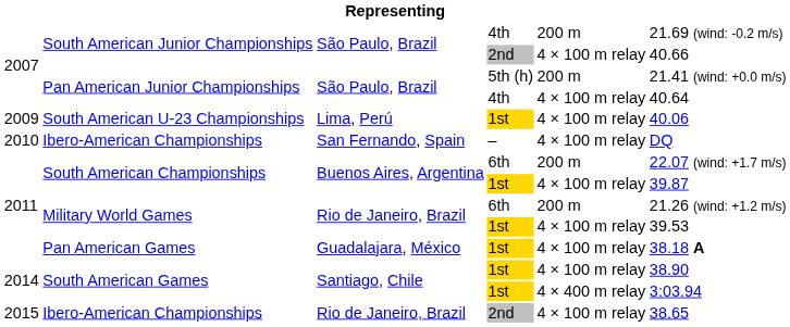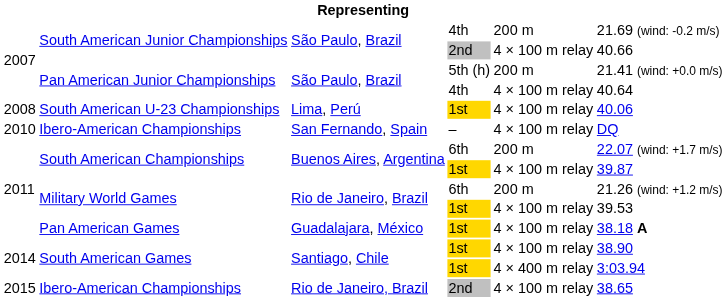 <table>
 <tr>
 <th colspan="6">Representing </th>
 </tr>
 <tr>
 <td rowspan=4>2007</td>
 <td rowspan=2><a href='#'>South American Junior Championships</a></td>
 <td rowspan=2><a href='#'>São Paulo</a>, <a href='#'>Brazil</a></td>
 <td>4th</td>
 <td>200 m</td>
 <td>21.69 <small>(wind: -0.2 m/s)</small></td>
 </tr>
 <tr>
 <td bgcolor=silver>2nd</td>
 <td>4 × 100 m relay</td>
 <td>40.66</td>
 </tr>
 <tr>
 <td rowspan=2><a href='#'>Pan American Junior Championships</a></td>
 <td rowspan=2><a href='#'>São Paulo</a>, <a href='#'>Brazil</a></td>
 <td>5th (h)</td>
 <td>200 m</td>
 <td>21.41 <small>(wind: +0.0 m/s)</small></td>
 </tr>
 <tr>
 <td>4th</td>
 <td>4 × 100 m relay</td>
 <td>40.64</td>
 </tr>
 <tr>
-<td>2009</td>
+<td>2008</td>
 <td><a href='#'>South American U-23 Championships</a></td>
 <td><a href='#'>Lima</a>, <a href='#'>Perú</a></td>
 <td bgcolor=gold>1st</td>
 <td>4 × 100 m relay</td>
 <td><a href='#'>40.06</a></td>
 </tr>
 <tr>
 <td>2010</td>
 <td><a href='#'>Ibero-American Championships</a></td>
 <td><a href='#'>San Fernando</a>, <a href='#'>Spain</a></td>
 <td>–</td>
 <td>4 × 100 m relay</td>
 <td><a href='#'>DQ</a></td>
 </tr>
 <tr>
 <td rowspan=5>2011</td>
 <td rowspan=2><a href='#'>South American Championships</a></td>
 <td rowspan=2><a href='#'>Buenos Aires</a>, <a href='#'>Argentina</a></td>
 <td>6th</td>
 <td>200 m</td>
 <td><a href='#'>22.07</a> <small>(wind: +1.7 m/s)</small></td>
 </tr>
 <tr>
 <td bgcolor=gold>1st</td>
 <td>4 × 100 m relay</td>
 <td><a href='#'>39.87</a></td>
 </tr>
 <tr>
 <td rowspan=2><a href='#'>Military World Games</a></td>
 <td rowspan=2><a href='#'>Rio de Janeiro</a>, <a href='#'>Brazil</a></td>
 <td>6th</td>
 <td>200 m</td>
 <td>21.26  <small>(wind: +1.2 m/s)</small></td>
 </tr>
 <tr>
 <td bgcolor=gold>1st</td>
 <td>4 × 100 m relay</td>
 <td>39.53</td>
 </tr>
 <tr>
 <td><a href='#'>Pan American Games</a></td>
 <td><a href='#'>Guadalajara</a>, <a href='#'>México</a></td>
 <td bgcolor=gold>1st</td>
 <td>4 × 100 m relay</td>
 <td><a href='#'>38.18</a> <strong>A</strong></td>
 </tr>
 <tr>
 <td rowspan=2>2014</td>
 <td rowspan=2><a href='#'>South American Games</a></td>
 <td rowspan=2><a href='#'>Santiago</a>, <a href='#'>Chile</a></td>
 <td bgcolor=gold>1st</td>
 <td>4 × 100 m relay</td>
 <td><a href='#'>38.90</a></td>
 </tr>
 <tr>
 <td bgcolor=gold>1st</td>
 <td>4 × 400 m relay</td>
 <td><a href='#'>3:03.94</a></td>
 </tr>
 <tr>
 <td>2015</td>
 <td><a href='#'>Ibero-American Championships</a></td>
 <td><a href='#'>Rio de Janeiro, Brazil</a></td>
 <td bgcolor=silver>2nd</td>
 <td>4 × 100 m relay</td>
 <td><a href='#'>38.65</a></td>
 </tr>
 </table>
